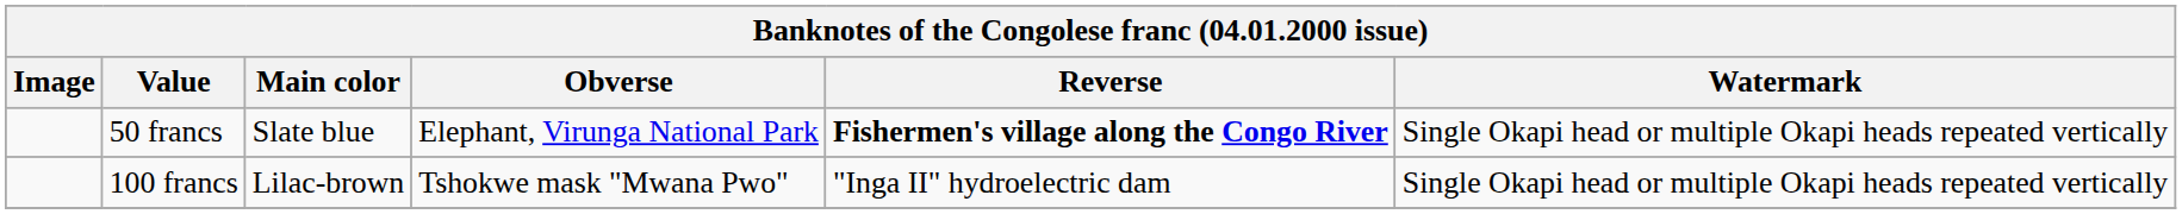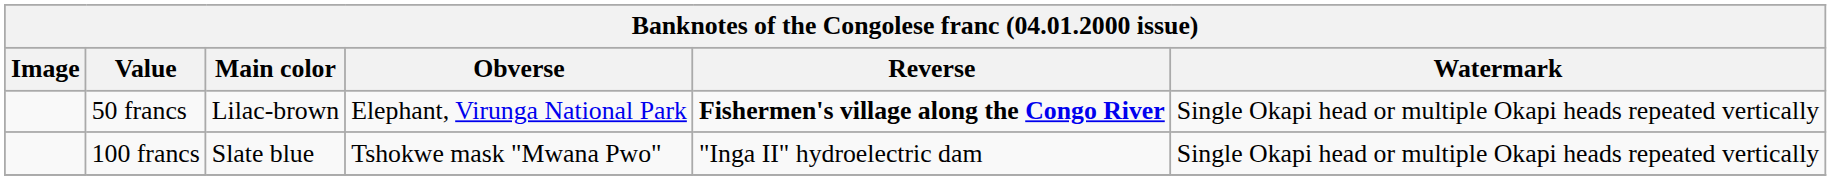 <table class="wikitable" style="font-size: 90%">
 <tr>
 <th colspan="6">Banknotes of the Congolese franc (04.01.2000 issue)</th>
 </tr>
 <tr>
 <th>Image</th>
 <th>Value</th>
 <th>Main color</th>
 <th>Obverse</th>
 <th>Reverse</th>
 <th>Watermark</th>
 </tr>
 <tr>
 <td><br></td>
 <td>50 francs</td>
-<td>Slate blue</td>
+<td>Lilac-brown</td>
 <td>Elephant, <a href='#'>Virunga National Park</a></td>
 <td><strong>Fishermen's village along the <a href='#'>Congo River</a></strong></td>
 <td>Single Okapi head or multiple Okapi heads repeated vertically</td>
 </tr>
 <tr>
 <td><br></td>
 <td>100 francs</td>
-<td>Lilac-brown</td>
+<td>Slate blue</td>
 <td>Tshokwe mask "Mwana Pwo"</td>
 <td>"Inga II" hydroelectric dam</td>
 <td>Single Okapi head or multiple Okapi heads repeated vertically</td>
 </tr>
 <tr>
 </tr>
 </table>
